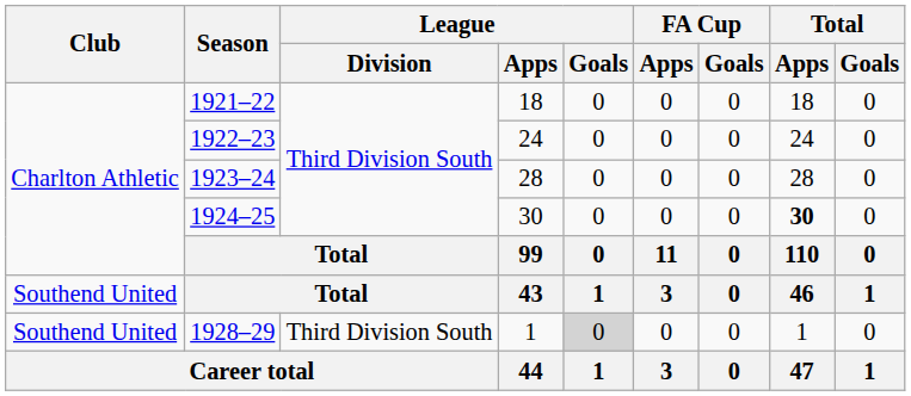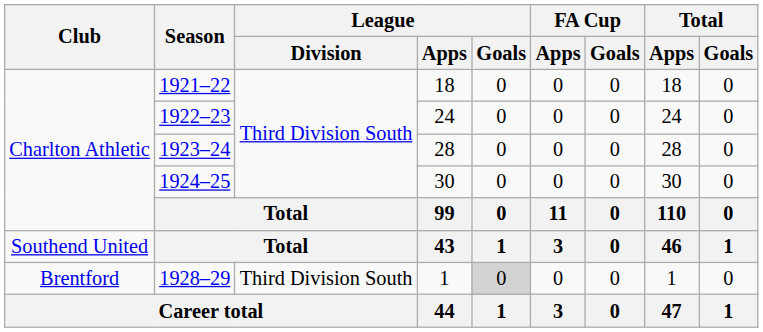 <table class="wikitable" style="text-align: center;">
 <tr>
 <th rowspan="2">Club</th>
 <th rowspan="2">Season</th>
 <th colspan="3">League</th>
 <th colspan="2">FA Cup</th>
 <th colspan="2">Total</th>
 </tr>
 <tr>
 <th>Division</th>
 <th>Apps</th>
 <th>Goals</th>
 <th>Apps</th>
 <th>Goals</th>
 <th>Apps</th>
 <th>Goals</th>
 </tr>
 <tr>
 <td rowspan="5"><a href='#'>Charlton Athletic</a></td>
 <td><a href='#'>1921–22</a></td>
 <td rowspan="4"><a href='#'>Third Division South</a></td>
 <td>18</td>
 <td>0</td>
 <td>0</td>
 <td>0</td>
 <td>18</td>
 <td>0</td>
 </tr>
 <tr>
 <td><a href='#'>1922–23</a></td>
 <td>24</td>
 <td>0</td>
 <td>0</td>
 <td>0</td>
 <td>24</td>
 <td>0</td>
 </tr>
 <tr>
 <td><a href='#'>1923–24</a></td>
 <td>28</td>
 <td>0</td>
 <td>0</td>
 <td>0</td>
 <td>28</td>
 <td>0</td>
 </tr>
 <tr>
 <td><a href='#'>1924–25</a></td>
 <td>30</td>
 <td>0</td>
 <td>0</td>
 <td>0</td>
-<td><strong>30</strong></td>
+<td>30</td>
 <td>0</td>
 </tr>
 <tr>
 <th colspan="2">Total</th>
 <th>99</th>
 <th>0</th>
 <th>11</th>
 <th>0</th>
 <th>110</th>
 <th>0</th>
 </tr>
 <tr>
 <td><a href='#'>Southend United</a></td>
 <th colspan="2">Total</th>
 <th>43</th>
 <th>1</th>
 <th>3</th>
 <th>0</th>
 <th>46</th>
 <th>1</th>
 </tr>
 <tr>
-<td><a href='#'>Southend United</a></td>
+<td><a href='#'>Brentford</a></td>
 <td><a href='#'>1928–29</a></td>
 <td>Third Division South</td>
 <td>1</td>
 <td style="background: lightgrey;">0</td>
 <td>0</td>
 <td>0</td>
 <td>1</td>
 <td>0</td>
 </tr>
 <tr>
 <th colspan="3">Career total</th>
 <th>44</th>
 <th>1</th>
 <th>3</th>
 <th>0</th>
 <th>47</th>
 <th>1</th>
 </tr>
 </table>
